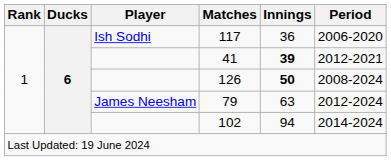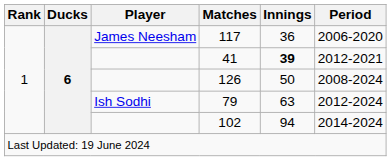 <table class="wikitable plainrowheaders sortable">
 <tr>
 <th scope=col>Rank</th>
 <th scope=col>Ducks</th>
 <th scope=col>Player</th>
 <th scope=col>Matches</th>
 <th scope=col>Innings</th>
 <th scope=col>Period</th>
 </tr>
 <tr>
 <td align=center rowspan=5>1</td>
 <th scope=row style=text-align:center; rowspan=5>6</th>
-<td><a href='#'>Ish Sodhi</a></td>
+<td><a href='#'>James Neesham</a></td>
 <td align=center>117</td>
 <td align=center>36</td>
 <td>2006-2020</td>
 </tr>
 <tr>
 <td></td>
 <td align=center>41</td>
 <td align=center><strong>39</strong></td>
 <td>2012-2021</td>
 </tr>
 <tr>
 <td></td>
 <td align=center>126</td>
-<td align=center><strong>50</strong></td>
+<td align=center>50</td>
 <td>2008-2024</td>
 </tr>
 <tr>
-<td><a href='#'>James Neesham</a></td>
+<td><a href='#'>Ish Sodhi</a></td>
 <td align=center>79</td>
 <td align=center>63</td>
 <td>2012-2024</td>
 </tr>
 <tr>
 <td></td>
 <td align=center>102</td>
 <td align=center>94</td>
 <td>2014-2024</td>
 </tr>
 <tr class=sortbottom>
 <td colspan=6><small>Last Updated: 19 June 2024</small></td>
 </tr>
 </table>
